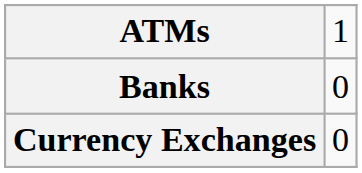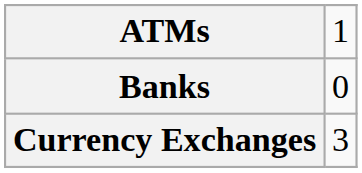 <table class="wikitable">
 <tr>
 <th>ATMs</th>
 <td>1</td>
 </tr>
 <tr>
 <th>Banks</th>
 <td>0</td>
 </tr>
 <tr>
 <th>Currency Exchanges</th>
-<td>0</td>
+<td>3</td>
 </tr>
 </table>
